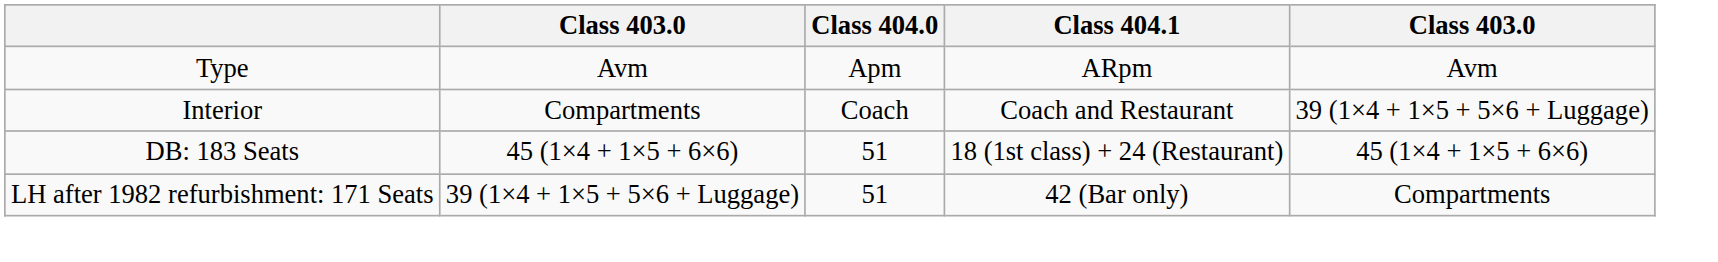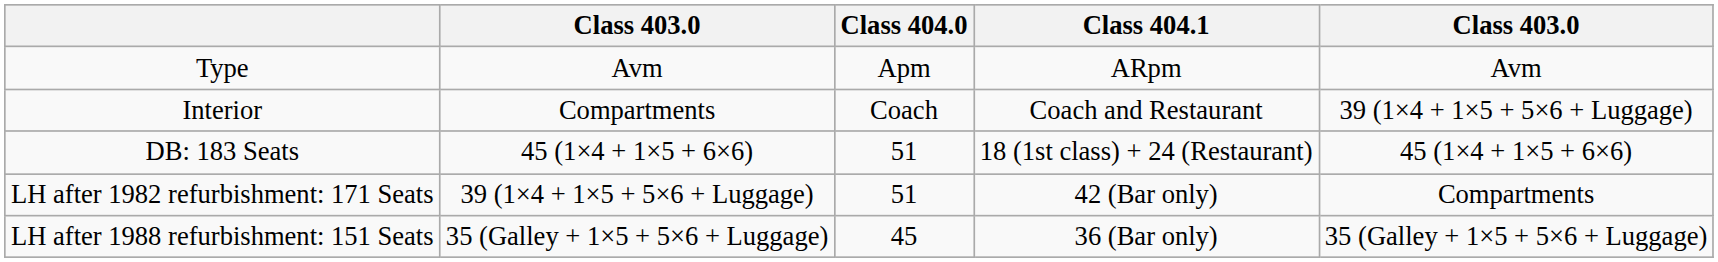 <table class="wikitable">
 <tr>
 <th></th>
 <th>Class 403.0</th>
 <th>Class 404.0</th>
 <th>Class 404.1</th>
 <th>Class 403.0</th>
 </tr>
 <tr align="center">
 <td>Type</td>
 <td>Avm</td>
 <td>Apm</td>
 <td>ARpm</td>
 <td>Avm</td>
 </tr>
 <tr align="center">
 <td>Interior</td>
 <td>Compartments</td>
 <td>Coach</td>
 <td>Coach and Restaurant</td>
 <td>39 (1×4 + 1×5 + 5×6 + Luggage)</td>
 </tr>
 <tr align="center">
 <td>DB: 183 Seats</td>
 <td>45 (1×4 + 1×5 + 6×6)</td>
 <td>51</td>
 <td>18 (1st class) + 24 (Restaurant)</td>
 <td>45 (1×4 + 1×5 + 6×6)</td>
 </tr>
 <tr align="center">
 <td>LH after 1982 refurbishment: 171 Seats</td>
 <td>39 (1×4 + 1×5 + 5×6 + Luggage)</td>
 <td>51</td>
 <td>42 (Bar only)</td>
 <td>Compartments</td>
 </tr>
+<tr align="center">
+<td>LH after 1988 refurbishment: 151 Seats</td>
+<td>35 (Galley + 1×5 + 5×6 + Luggage)</td>
+<td>45</td>
+<td>36 (Bar only)</td>
+<td>35 (Galley + 1×5 + 5×6 + Luggage)</td>
+</tr>
 </table>
